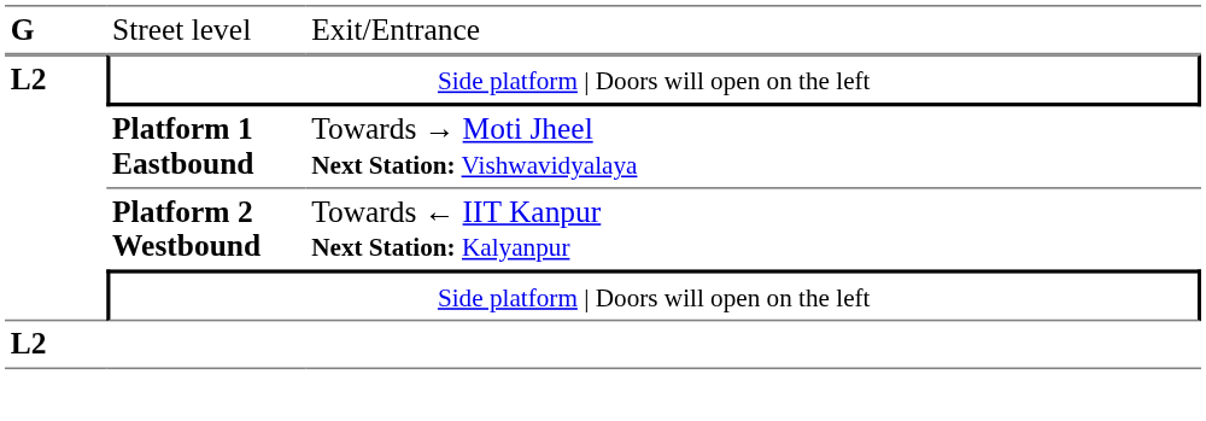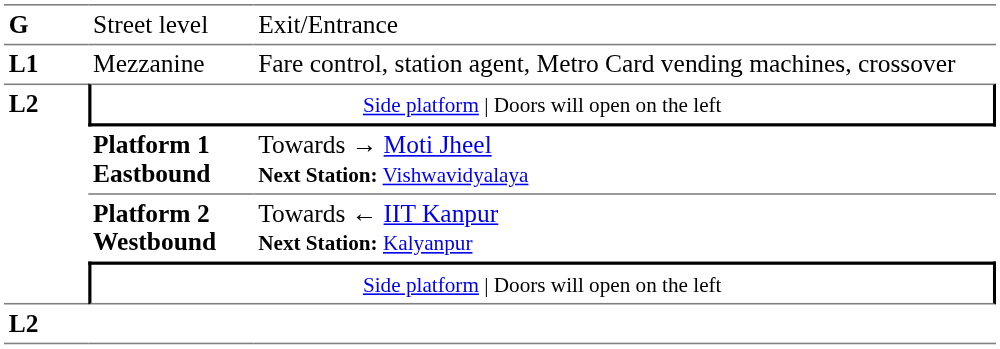 <table table border=0 cellspacing=0 cellpadding=3>
 <tr>
 <td style="border-bottom:solid 1px gray;border-top:solid 1px gray;" width=50 valign=top><strong>G</strong></td>
 <td style="border-top:solid 1px gray;border-bottom:solid 1px gray;" width=100 valign=top>Street level</td>
 <td style="border-top:solid 1px gray;border-bottom:solid 1px gray;" width=500 valign=top>Exit/Entrance</td>
+</tr>
+<tr>
+<td valign=top><strong>L1</strong></td>
+<td valign=top>Mezzanine</td>
+<td valign=top>Fare control, station agent, Metro Card vending machines, crossover<br></td>
 </tr>
 <tr>
 <td style="border-top:solid 1px gray;border-bottom:solid 1px gray;" width=50 rowspan=4 valign=top><strong>L2</strong></td>
 <td style="border-top:solid 1px gray;border-right:solid 2px black;border-left:solid 2px black;border-bottom:solid 2px black;text-align:center;" colspan=2><small><a href='#'>Side platform</a> | Doors will open on the left </small></td>
 </tr>
 <tr>
 <td style="border-bottom:solid 1px gray;" width=100><span><strong>Platform 1</strong><br><strong>Eastbound</strong></span></td>
 <td style="border-bottom:solid 1px gray;" width=500>Towards → <a href='#'>Moti Jheel</a><br><small><strong>Next Station:</strong> <a href='#'>Vishwavidyalaya</a></small></td>
 </tr>
 <tr>
 <td><span><strong>Platform 2</strong><br><strong>Westbound</strong></span></td>
 <td>Towards ← <a href='#'>IIT Kanpur</a><br><small><strong>Next Station:</strong> <a href='#'>Kalyanpur</a></small></td>
 </tr>
 <tr>
 <td style="border-top:solid 2px black;border-right:solid 2px black;border-left:solid 2px black;border-bottom:solid 1px gray;" colspan=2  align=center><small><a href='#'>Side platform</a> | Doors will open on the left </small></td>
 </tr>
 <tr>
 <td style="border-bottom:solid 1px gray;" width=50 rowspan=2 valign=top><strong>L2</strong></td>
 <td style="border-bottom:solid 1px gray;" width=100></td>
 <td style="border-bottom:solid 1px gray;" width=500></td>
 </tr>
 <tr>
 </tr>
 </table>
